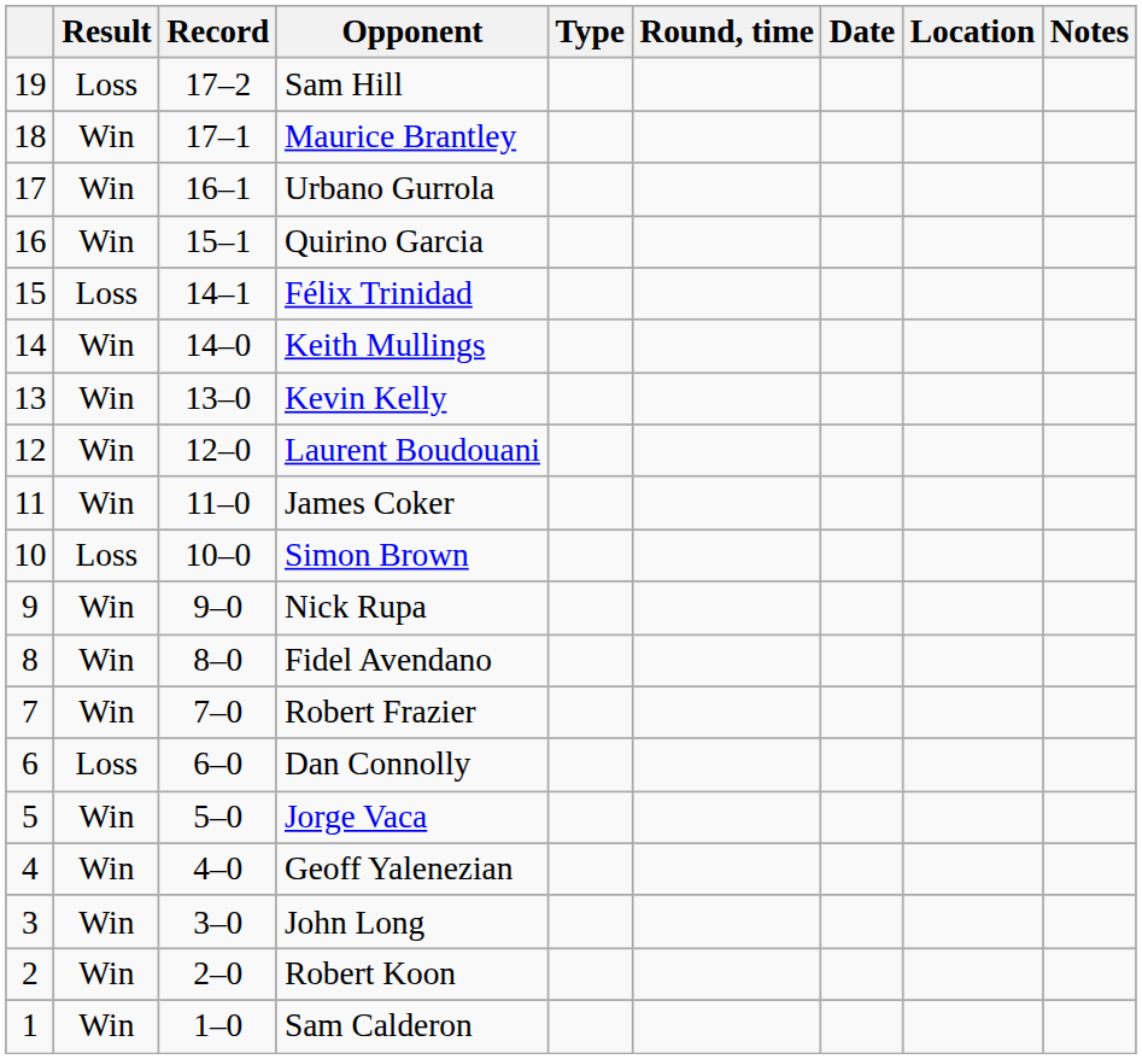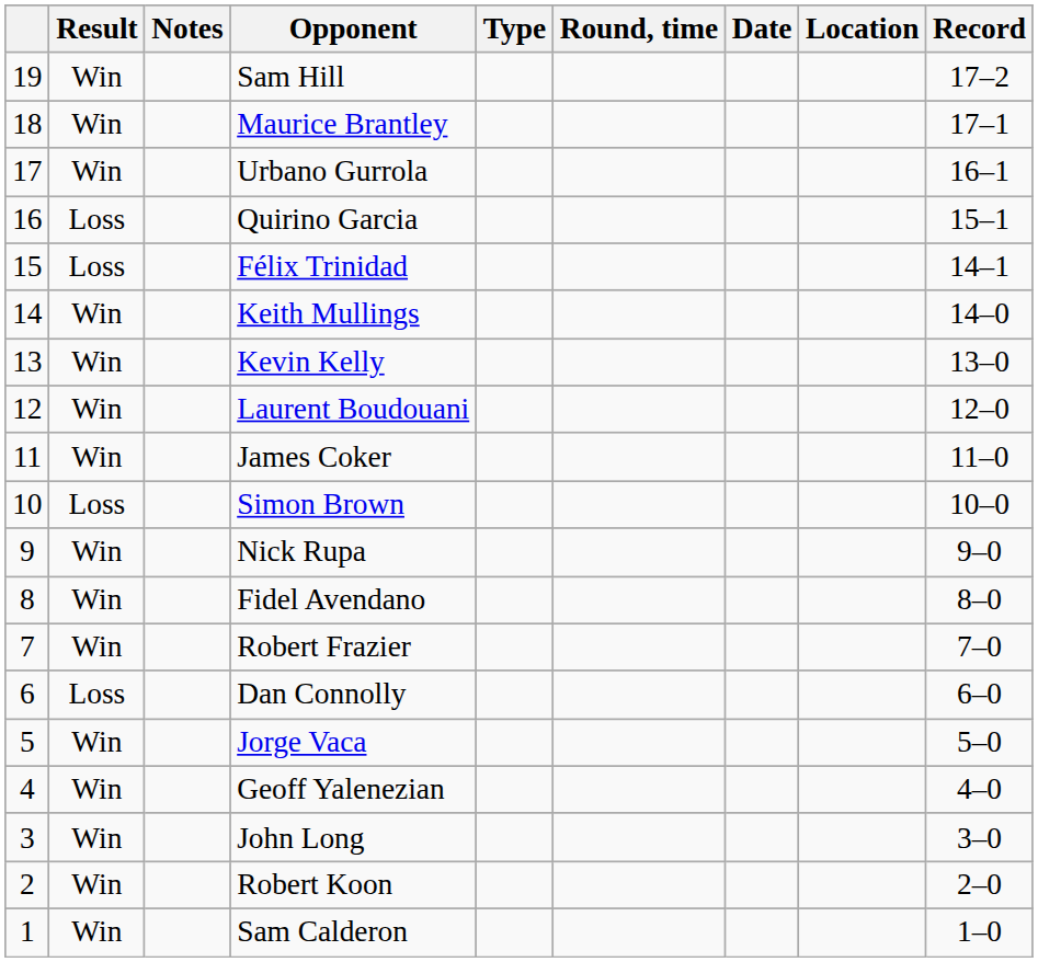 <table class=wikitable style=text-align:center>
 <tr>
 <th></th>
 <th>Result</th>
-<th>Record</th>
+<th>Notes</th>
 <th>Opponent</th>
 <th>Type</th>
 <th>Round, time</th>
 <th>Date</th>
 <th>Location</th>
-<th>Notes</th>
+<th>Record</th>
 </tr>
 <tr>
 <td>19</td>
-<td>Loss</td>
-<td>17–2</td>
+<td>Win</td>
+<td align=left></td>
 <td align=left>Sam Hill</td>
 <td></td>
 <td></td>
 <td></td>
 <td align=left></td>
-<td align=left></td>
+<td>17–2</td>
 </tr>
 <tr>
 <td>18</td>
 <td>Win</td>
-<td>17–1</td>
+<td align=left></td>
 <td align=left><a href='#'>Maurice Brantley</a></td>
 <td></td>
 <td></td>
 <td></td>
 <td align=left></td>
-<td align=left></td>
+<td>17–1</td>
 </tr>
 <tr>
 <td>17</td>
 <td>Win</td>
-<td>16–1</td>
+<td align=left></td>
 <td align=left>Urbano Gurrola</td>
 <td></td>
 <td></td>
 <td></td>
 <td align=left></td>
-<td align=left></td>
+<td>16–1</td>
 </tr>
 <tr>
 <td>16</td>
-<td>Win</td>
-<td>15–1</td>
+<td>Loss</td>
+<td align=left></td>
 <td align=left>Quirino Garcia</td>
 <td></td>
 <td></td>
 <td></td>
 <td align=left></td>
-<td align=left></td>
+<td>15–1</td>
 </tr>
 <tr>
 <td>15</td>
 <td>Loss</td>
-<td>14–1</td>
+<td align=left></td>
 <td align=left><a href='#'>Félix Trinidad</a></td>
 <td></td>
 <td></td>
 <td></td>
 <td align=left></td>
-<td align=left></td>
+<td>14–1</td>
 </tr>
 <tr>
 <td>14</td>
 <td>Win</td>
-<td>14–0</td>
+<td align=left></td>
 <td align=left><a href='#'>Keith Mullings</a></td>
 <td></td>
 <td></td>
 <td></td>
 <td align=left></td>
-<td align=left></td>
+<td>14–0</td>
 </tr>
 <tr>
 <td>13</td>
 <td>Win</td>
-<td>13–0</td>
+<td align=left></td>
 <td align=left><a href='#'>Kevin Kelly</a></td>
 <td></td>
 <td></td>
 <td></td>
 <td align=left></td>
-<td align=left></td>
+<td>13–0</td>
 </tr>
 <tr>
 <td>12</td>
 <td>Win</td>
-<td>12–0</td>
+<td align=left></td>
 <td align=left><a href='#'>Laurent Boudouani</a></td>
 <td></td>
 <td></td>
 <td></td>
 <td align=left></td>
-<td align=left></td>
+<td>12–0</td>
 </tr>
 <tr>
 <td>11</td>
 <td>Win</td>
-<td>11–0</td>
+<td align=left></td>
 <td align=left>James Coker</td>
 <td></td>
 <td></td>
 <td></td>
 <td align=left></td>
-<td align=left></td>
+<td>11–0</td>
 </tr>
 <tr>
 <td>10</td>
 <td>Loss</td>
-<td>10–0</td>
+<td align=left></td>
 <td align=left><a href='#'>Simon Brown</a></td>
 <td></td>
 <td></td>
 <td></td>
 <td align=left></td>
-<td align=left></td>
+<td>10–0</td>
 </tr>
 <tr>
 <td>9</td>
 <td>Win</td>
-<td>9–0</td>
+<td align=left></td>
 <td align=left>Nick Rupa</td>
 <td></td>
 <td></td>
 <td></td>
 <td align=left></td>
-<td align=left></td>
+<td>9–0</td>
 </tr>
 <tr>
 <td>8</td>
 <td>Win</td>
-<td>8–0</td>
+<td align=left></td>
 <td align=left>Fidel Avendano</td>
 <td></td>
 <td></td>
 <td></td>
 <td align=left></td>
-<td align=left></td>
+<td>8–0</td>
 </tr>
 <tr>
 <td>7</td>
 <td>Win</td>
-<td>7–0</td>
+<td align=left></td>
 <td align=left>Robert Frazier</td>
 <td></td>
 <td></td>
 <td></td>
 <td align=left></td>
-<td align=left></td>
+<td>7–0</td>
 </tr>
 <tr>
 <td>6</td>
 <td>Loss</td>
-<td>6–0</td>
+<td align=left></td>
 <td align=left>Dan Connolly</td>
 <td></td>
 <td></td>
 <td></td>
 <td align=left></td>
-<td align=left></td>
+<td>6–0</td>
 </tr>
 <tr>
 <td>5</td>
 <td>Win</td>
-<td>5–0</td>
+<td align=left></td>
 <td align=left><a href='#'>Jorge Vaca</a></td>
 <td></td>
 <td></td>
 <td></td>
 <td align=left></td>
-<td align=left></td>
+<td>5–0</td>
 </tr>
 <tr>
 <td>4</td>
 <td>Win</td>
-<td>4–0</td>
+<td align=left></td>
 <td align=left>Geoff Yalenezian</td>
 <td></td>
 <td></td>
 <td></td>
 <td align=left></td>
-<td align=left></td>
+<td>4–0</td>
 </tr>
 <tr>
 <td>3</td>
 <td>Win</td>
-<td>3–0</td>
+<td align=left></td>
 <td align=left>John Long</td>
 <td></td>
 <td></td>
 <td></td>
 <td align=left></td>
-<td align=left></td>
+<td>3–0</td>
 </tr>
 <tr>
 <td>2</td>
 <td>Win</td>
-<td>2–0</td>
+<td align=left></td>
 <td align=left>Robert Koon</td>
 <td></td>
 <td></td>
 <td></td>
 <td align=left></td>
-<td align=left></td>
+<td>2–0</td>
 </tr>
 <tr>
 <td>1</td>
 <td>Win</td>
-<td>1–0</td>
+<td align=left></td>
 <td align=left>Sam Calderon</td>
 <td></td>
 <td></td>
 <td></td>
 <td align=left></td>
-<td align=left></td>
+<td>1–0</td>
 </tr>
 </table>
